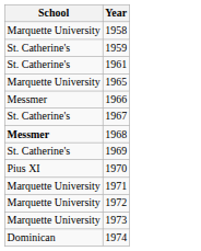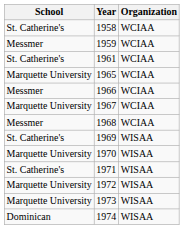 <table class="wikitable">
 <tr>
 <th>School</th>
 <th>Year</th>
-</tr>
-<tr>
-<td>Marquette University</td>
-<td>1958</td>
+<th>Organization</th>
 </tr>
 <tr>
 <td>St. Catherine's</td>
+<td>1958</td>
+<td>WCIAA</td>
+</tr>
+<tr>
+<td>Messmer</td>
 <td>1959</td>
+<td>WCIAA</td>
 </tr>
 <tr>
 <td>St. Catherine's</td>
 <td>1961</td>
+<td>WCIAA</td>
 </tr>
 <tr>
 <td>Marquette University</td>
 <td>1965</td>
+<td>WCIAA</td>
 </tr>
 <tr>
 <td>Messmer</td>
 <td>1966</td>
+<td>WCIAA</td>
 </tr>
 <tr>
-<td>St. Catherine's</td>
+<td>Marquette University</td>
 <td>1967</td>
+<td>WCIAA</td>
 </tr>
 <tr>
-<td><strong>Messmer</strong></td>
+<td>Messmer</td>
 <td>1968</td>
+<td>WCIAA</td>
 </tr>
 <tr>
 <td>St. Catherine's</td>
 <td>1969</td>
-</tr>
-<tr>
-<td>Pius XI</td>
-<td>1970</td>
+<td>WISAA</td>
 </tr>
 <tr>
 <td>Marquette University</td>
+<td>1970</td>
+<td>WISAA</td>
+</tr>
+<tr>
+<td>St. Catherine's</td>
 <td>1971</td>
+<td>WISAA</td>
 </tr>
 <tr>
 <td>Marquette University</td>
 <td>1972</td>
+<td>WISAA</td>
 </tr>
 <tr>
 <td>Marquette University</td>
 <td>1973</td>
+<td>WISAA</td>
 </tr>
 <tr>
 <td>Dominican</td>
 <td>1974</td>
+<td>WISAA</td>
 </tr>
 </table>
